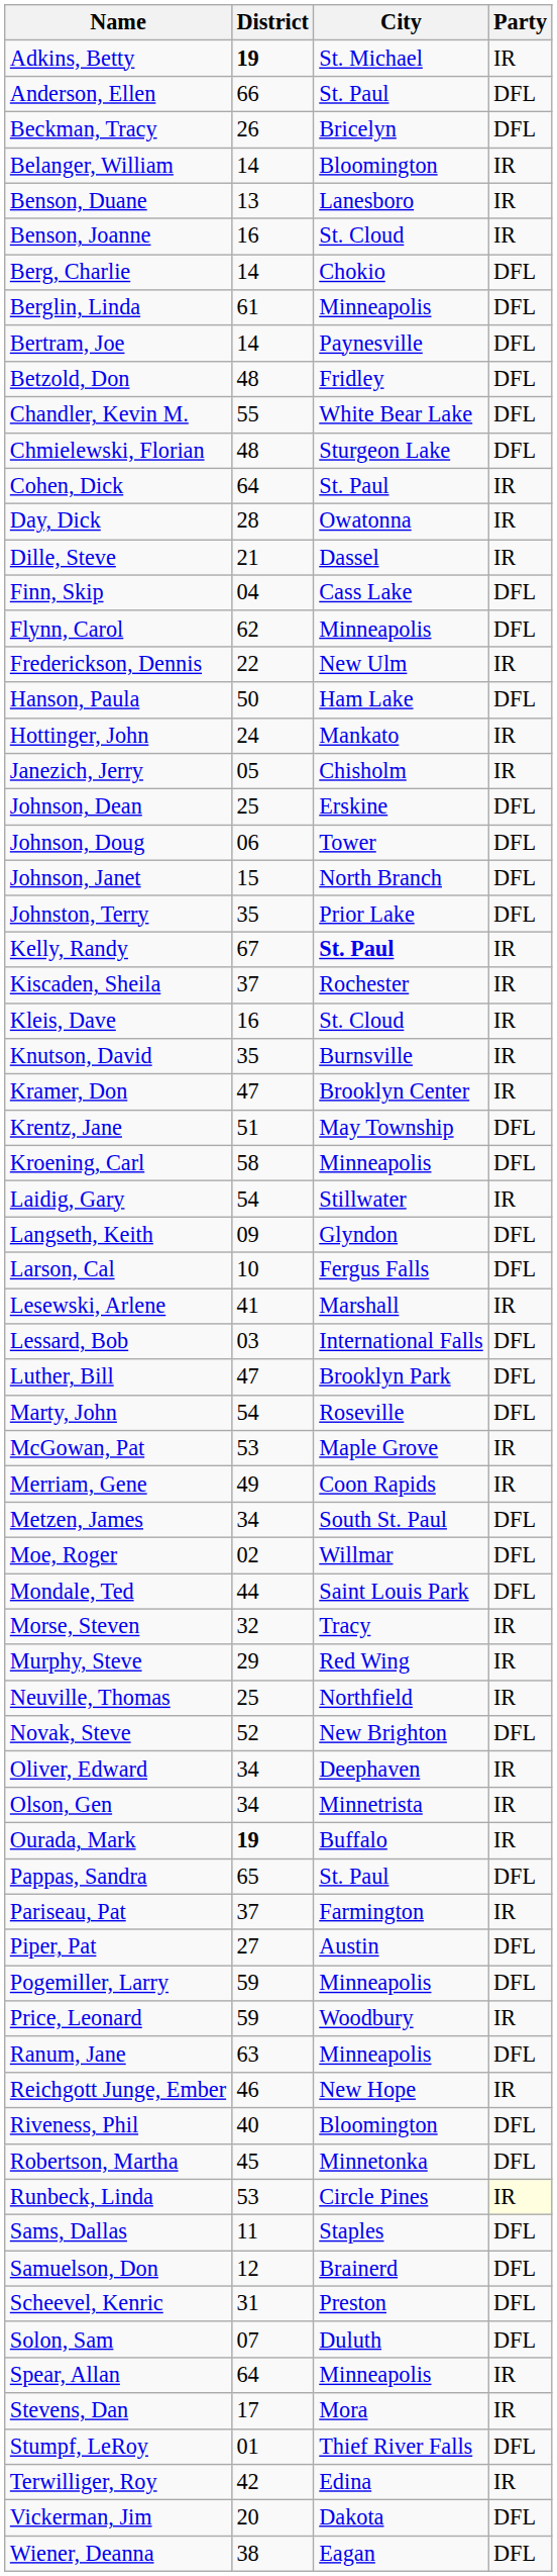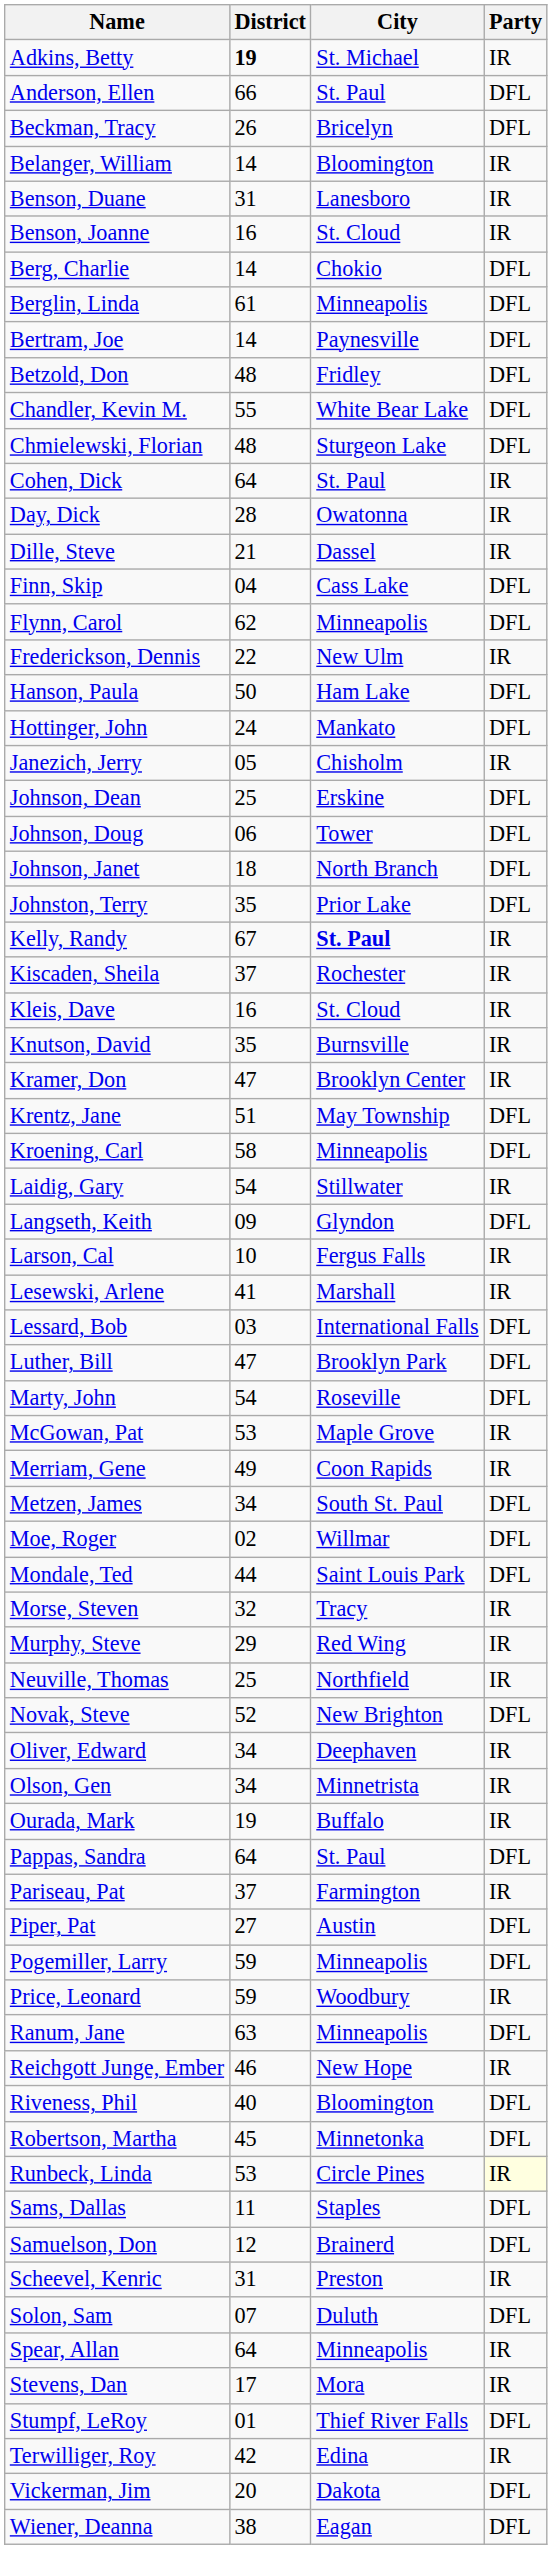 <table class="wikitable sortable">
 <tr>
 <th>Name</th>
 <th>District</th>
 <th>City</th>
 <th>Party</th>
 </tr>
 <tr>
 <td><a href='#'>Adkins, Betty</a></td>
 <td><strong>19</strong></td>
 <td><a href='#'>St. Michael</a></td>
 <td>IR</td>
 </tr>
 <tr>
 <td><a href='#'>Anderson, Ellen</a></td>
 <td>66</td>
 <td><a href='#'>St. Paul</a></td>
 <td>DFL</td>
 </tr>
 <tr>
 <td><a href='#'>Beckman, Tracy</a></td>
 <td>26</td>
 <td><a href='#'>Bricelyn</a></td>
 <td>DFL</td>
 </tr>
 <tr>
 <td><a href='#'>Belanger, William</a></td>
 <td>14</td>
 <td><a href='#'>Bloomington</a></td>
 <td>IR</td>
 </tr>
 <tr>
 <td><a href='#'>Benson, Duane</a></td>
-<td>13</td>
+<td>31</td>
 <td><a href='#'>Lanesboro</a></td>
 <td>IR</td>
 </tr>
 <tr>
 <td><a href='#'>Benson, Joanne</a></td>
 <td>16</td>
 <td><a href='#'>St. Cloud</a></td>
 <td>IR</td>
 </tr>
 <tr>
 <td><a href='#'>Berg, Charlie</a></td>
 <td>14</td>
 <td><a href='#'>Chokio</a></td>
 <td>DFL</td>
 </tr>
 <tr>
 <td><a href='#'>Berglin, Linda</a></td>
 <td>61</td>
 <td><a href='#'>Minneapolis</a></td>
 <td>DFL</td>
 </tr>
 <tr>
 <td><a href='#'>Bertram, Joe</a></td>
 <td>14</td>
 <td><a href='#'>Paynesville</a></td>
 <td>DFL</td>
 </tr>
 <tr>
 <td><a href='#'>Betzold, Don</a></td>
 <td>48</td>
 <td><a href='#'>Fridley</a></td>
 <td>DFL</td>
 </tr>
 <tr>
 <td><a href='#'>Chandler, Kevin M.</a></td>
 <td>55</td>
 <td><a href='#'>White Bear Lake</a></td>
 <td>DFL</td>
 </tr>
 <tr>
 <td><a href='#'>Chmielewski, Florian</a></td>
 <td>48</td>
 <td><a href='#'>Sturgeon Lake</a></td>
 <td>DFL</td>
 </tr>
 <tr>
 <td><a href='#'>Cohen, Dick</a></td>
 <td>64</td>
 <td><a href='#'>St. Paul</a></td>
 <td>IR</td>
 </tr>
 <tr>
 <td><a href='#'>Day, Dick</a></td>
 <td>28</td>
 <td><a href='#'>Owatonna</a></td>
 <td>IR</td>
 </tr>
 <tr>
 <td><a href='#'>Dille, Steve</a></td>
 <td>21</td>
 <td><a href='#'>Dassel</a></td>
 <td>IR</td>
 </tr>
 <tr>
 <td><a href='#'>Finn, Skip</a></td>
 <td>04</td>
 <td><a href='#'>Cass Lake</a></td>
 <td>DFL</td>
 </tr>
 <tr>
 <td><a href='#'>Flynn, Carol</a></td>
 <td>62</td>
 <td><a href='#'>Minneapolis</a></td>
 <td>DFL</td>
 </tr>
 <tr>
 <td><a href='#'>Frederickson, Dennis</a></td>
 <td>22</td>
 <td><a href='#'>New Ulm</a></td>
 <td>IR</td>
 </tr>
 <tr>
 <td><a href='#'>Hanson, Paula</a></td>
 <td>50</td>
 <td><a href='#'>Ham Lake</a></td>
 <td>DFL</td>
 </tr>
 <tr>
 <td><a href='#'>Hottinger, John</a></td>
 <td>24</td>
 <td><a href='#'>Mankato</a></td>
-<td>IR</td>
+<td>DFL</td>
 </tr>
 <tr>
 <td><a href='#'>Janezich, Jerry</a></td>
 <td>05</td>
 <td><a href='#'>Chisholm</a></td>
 <td>IR</td>
 </tr>
 <tr>
 <td><a href='#'>Johnson, Dean</a></td>
 <td>25</td>
 <td><a href='#'>Erskine</a></td>
 <td>DFL</td>
 </tr>
 <tr>
 <td><a href='#'>Johnson, Doug</a></td>
 <td>06</td>
 <td><a href='#'>Tower</a></td>
 <td>DFL</td>
 </tr>
 <tr>
 <td><a href='#'>Johnson, Janet</a></td>
-<td>15</td>
+<td>18</td>
 <td><a href='#'>North Branch</a></td>
 <td>DFL</td>
 </tr>
 <tr>
 <td><a href='#'>Johnston, Terry</a></td>
 <td>35</td>
 <td><a href='#'>Prior Lake</a></td>
 <td>DFL</td>
 </tr>
 <tr>
 <td><a href='#'>Kelly, Randy</a></td>
 <td>67</td>
 <td><strong><a href='#'>St. Paul</a></strong></td>
 <td>IR</td>
 </tr>
 <tr>
 <td><a href='#'>Kiscaden, Sheila</a></td>
 <td>37</td>
 <td><a href='#'>Rochester</a></td>
 <td>IR</td>
 </tr>
 <tr>
 <td><a href='#'>Kleis, Dave</a></td>
 <td>16</td>
 <td><a href='#'>St. Cloud</a></td>
 <td>IR</td>
 </tr>
 <tr>
 <td><a href='#'>Knutson, David</a></td>
 <td>35</td>
 <td><a href='#'>Burnsville</a></td>
 <td>IR</td>
 </tr>
 <tr>
 <td><a href='#'>Kramer, Don</a></td>
 <td>47</td>
 <td><a href='#'>Brooklyn Center</a></td>
 <td>IR</td>
 </tr>
 <tr>
 <td><a href='#'>Krentz, Jane</a></td>
 <td>51</td>
 <td><a href='#'>May Township</a></td>
 <td>DFL</td>
 </tr>
 <tr>
 <td><a href='#'>Kroening, Carl</a></td>
 <td>58</td>
 <td><a href='#'>Minneapolis</a></td>
 <td>DFL</td>
 </tr>
 <tr>
 <td><a href='#'>Laidig, Gary</a></td>
 <td>54</td>
 <td><a href='#'>Stillwater</a></td>
 <td>IR</td>
 </tr>
 <tr>
 <td><a href='#'>Langseth, Keith</a></td>
 <td>09</td>
 <td><a href='#'>Glyndon</a></td>
 <td>DFL</td>
 </tr>
 <tr>
 <td><a href='#'>Larson, Cal</a></td>
 <td>10</td>
 <td><a href='#'>Fergus Falls</a></td>
-<td>DFL</td>
+<td>IR</td>
 </tr>
 <tr>
 <td><a href='#'>Lesewski, Arlene</a></td>
 <td>41</td>
 <td><a href='#'>Marshall</a></td>
 <td>IR</td>
 </tr>
 <tr>
 <td><a href='#'>Lessard, Bob</a></td>
 <td>03</td>
 <td><a href='#'>International Falls</a></td>
 <td>DFL</td>
 </tr>
 <tr>
 <td><a href='#'>Luther, Bill</a></td>
 <td>47</td>
 <td><a href='#'>Brooklyn Park</a></td>
 <td>DFL</td>
 </tr>
 <tr>
 <td><a href='#'>Marty, John</a></td>
 <td>54</td>
 <td><a href='#'>Roseville</a></td>
 <td>DFL</td>
 </tr>
 <tr>
 <td><a href='#'>McGowan, Pat</a></td>
 <td>53</td>
 <td><a href='#'>Maple Grove</a></td>
 <td>IR</td>
 </tr>
 <tr>
 <td><a href='#'>Merriam, Gene</a></td>
 <td>49</td>
 <td><a href='#'>Coon Rapids</a></td>
 <td>IR</td>
 </tr>
 <tr>
 <td><a href='#'>Metzen, James</a></td>
 <td>34</td>
 <td><a href='#'>South St. Paul</a></td>
 <td>DFL</td>
 </tr>
 <tr>
 <td><a href='#'>Moe, Roger</a></td>
 <td>02</td>
 <td><a href='#'>Willmar</a></td>
 <td>DFL</td>
 </tr>
 <tr>
 <td><a href='#'>Mondale, Ted</a></td>
 <td>44</td>
 <td><a href='#'>Saint Louis Park</a></td>
 <td>DFL</td>
 </tr>
 <tr>
 <td><a href='#'>Morse, Steven</a></td>
 <td>32</td>
 <td><a href='#'>Tracy</a></td>
 <td>IR</td>
 </tr>
 <tr>
 <td><a href='#'>Murphy, Steve</a></td>
 <td>29</td>
 <td><a href='#'>Red Wing</a></td>
 <td>IR</td>
 </tr>
 <tr>
 <td><a href='#'>Neuville, Thomas</a></td>
 <td>25</td>
 <td><a href='#'>Northfield</a></td>
 <td>IR</td>
 </tr>
 <tr>
 <td><a href='#'>Novak, Steve</a></td>
 <td>52</td>
 <td><a href='#'>New Brighton</a></td>
 <td>DFL</td>
 </tr>
 <tr>
 <td><a href='#'>Oliver, Edward</a></td>
 <td>34</td>
 <td><a href='#'>Deephaven</a></td>
 <td>IR</td>
 </tr>
 <tr>
 <td><a href='#'>Olson, Gen</a></td>
 <td>34</td>
 <td><a href='#'>Minnetrista</a></td>
 <td>IR</td>
 </tr>
 <tr>
 <td><a href='#'>Ourada, Mark</a></td>
-<td><strong>19</strong></td>
+<td>19</td>
 <td><a href='#'>Buffalo</a></td>
 <td>IR</td>
 </tr>
 <tr>
 <td><a href='#'>Pappas, Sandra</a></td>
-<td>65</td>
+<td>64</td>
 <td><a href='#'>St. Paul</a></td>
 <td>DFL</td>
 </tr>
 <tr>
 <td><a href='#'>Pariseau, Pat</a></td>
 <td>37</td>
 <td><a href='#'>Farmington</a></td>
 <td>IR</td>
 </tr>
 <tr>
 <td><a href='#'>Piper, Pat</a></td>
 <td>27</td>
 <td><a href='#'>Austin</a></td>
 <td>DFL</td>
 </tr>
 <tr>
 <td><a href='#'>Pogemiller, Larry</a></td>
 <td>59</td>
 <td><a href='#'>Minneapolis</a></td>
 <td>DFL</td>
 </tr>
 <tr>
 <td><a href='#'>Price, Leonard</a></td>
 <td>59</td>
 <td><a href='#'>Woodbury</a></td>
 <td>IR</td>
 </tr>
 <tr>
 <td><a href='#'>Ranum, Jane</a></td>
 <td>63</td>
 <td><a href='#'>Minneapolis</a></td>
 <td>DFL</td>
 </tr>
 <tr>
 <td><a href='#'>Reichgott Junge, Ember</a></td>
 <td>46</td>
 <td><a href='#'>New Hope</a></td>
 <td>IR</td>
 </tr>
 <tr>
 <td><a href='#'>Riveness, Phil</a></td>
 <td>40</td>
 <td><a href='#'>Bloomington</a></td>
 <td>DFL</td>
 </tr>
 <tr>
 <td><a href='#'>Robertson, Martha</a></td>
 <td>45</td>
 <td><a href='#'>Minnetonka</a></td>
 <td>DFL</td>
 </tr>
 <tr>
 <td><a href='#'>Runbeck, Linda</a></td>
 <td>53</td>
 <td><a href='#'>Circle Pines</a></td>
 <td style="background: lightyellow;">IR</td>
 </tr>
 <tr>
 <td><a href='#'>Sams, Dallas</a></td>
 <td>11</td>
 <td><a href='#'>Staples</a></td>
 <td>DFL</td>
 </tr>
 <tr>
 <td><a href='#'>Samuelson, Don</a></td>
 <td>12</td>
 <td><a href='#'>Brainerd</a></td>
 <td>DFL</td>
 </tr>
 <tr>
 <td><a href='#'>Scheevel, Kenric</a></td>
 <td>31</td>
 <td><a href='#'>Preston</a></td>
-<td>DFL</td>
+<td>IR</td>
 </tr>
 <tr>
 <td><a href='#'>Solon, Sam</a></td>
 <td>07</td>
 <td><a href='#'>Duluth</a></td>
 <td>DFL</td>
 </tr>
 <tr>
 <td><a href='#'>Spear, Allan</a></td>
 <td>64</td>
 <td><a href='#'>Minneapolis</a></td>
 <td>IR</td>
 </tr>
 <tr>
 <td><a href='#'>Stevens, Dan</a></td>
 <td>17</td>
 <td><a href='#'>Mora</a></td>
 <td>IR</td>
 </tr>
 <tr>
 <td><a href='#'>Stumpf, LeRoy</a></td>
 <td>01</td>
 <td><a href='#'>Thief River Falls</a></td>
 <td>DFL</td>
 </tr>
 <tr>
 <td><a href='#'>Terwilliger, Roy</a></td>
 <td>42</td>
 <td><a href='#'>Edina</a></td>
 <td>IR</td>
 </tr>
 <tr>
 <td><a href='#'>Vickerman, Jim</a></td>
 <td>20</td>
 <td><a href='#'>Dakota</a></td>
 <td>DFL</td>
 </tr>
 <tr>
 <td><a href='#'>Wiener, Deanna</a></td>
 <td>38</td>
 <td><a href='#'>Eagan</a></td>
 <td>DFL</td>
 </tr>
 </table>
